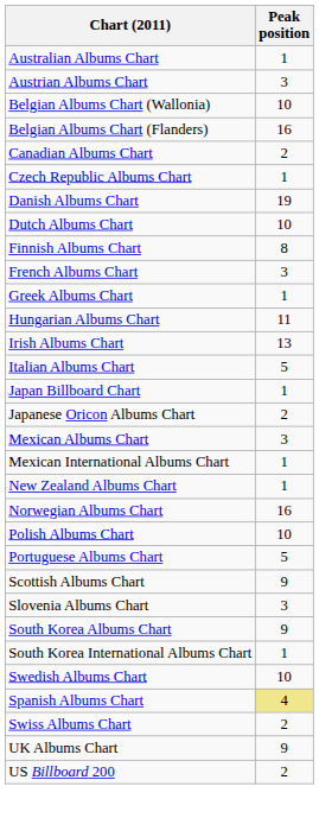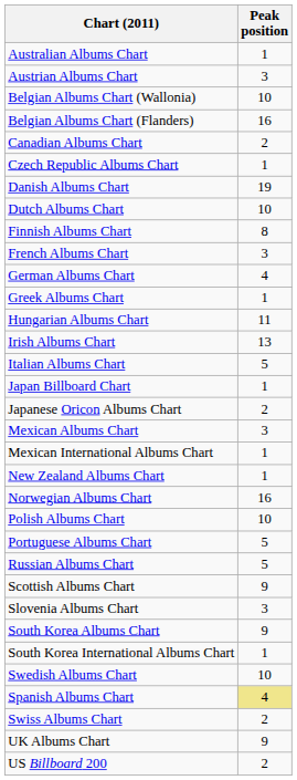 <table class="wikitable sortable plainrowheaders" style="text-align:left">
 <tr>
 <th scope="col">Chart (2011)</th>
 <th scope="col">Peak<br>position</th>
 </tr>
 <tr>
 <td scope="row"><a href='#'>Australian Albums Chart</a></td>
 <td style="text-align:center;">1</td>
 </tr>
 <tr>
 <td scope="row"><a href='#'>Austrian Albums Chart</a></td>
 <td style="text-align:center;">3</td>
 </tr>
 <tr>
 <td scope="row"><a href='#'>Belgian Albums Chart</a> (Wallonia)</td>
 <td style="text-align:center;">10</td>
 </tr>
 <tr>
 <td scope="row"><a href='#'>Belgian Albums Chart</a> (Flanders)</td>
 <td style="text-align:center;">16</td>
 </tr>
 <tr>
 <td scope="row"><a href='#'>Canadian Albums Chart</a></td>
 <td style="text-align:center;">2</td>
 </tr>
 <tr>
 <td scope="row"><a href='#'>Czech Republic Albums Chart</a></td>
 <td style="text-align:center;">1</td>
 </tr>
 <tr>
 <td scope="row"><a href='#'>Danish Albums Chart</a></td>
 <td style="text-align:center;">19</td>
 </tr>
 <tr>
 <td scope="row"><a href='#'>Dutch Albums Chart</a></td>
 <td style="text-align:center;">10</td>
 </tr>
 <tr>
 <td scope="row"><a href='#'>Finnish Albums Chart</a></td>
 <td style="text-align:center;">8</td>
 </tr>
 <tr>
 <td scope="row"><a href='#'>French Albums Chart</a></td>
 <td style="text-align:center;">3</td>
+</tr>
+<tr>
+<td scope="row"><a href='#'>German Albums Chart</a></td>
+<td style="text-align:center;">4</td>
 </tr>
 <tr>
 <td scope="row"><a href='#'>Greek Albums Chart</a></td>
 <td style="text-align:center;">1</td>
 </tr>
 <tr>
 <td scope="row"><a href='#'>Hungarian Albums Chart</a></td>
 <td style="text-align:center;">11</td>
 </tr>
 <tr>
 <td scope="row"><a href='#'>Irish Albums Chart</a></td>
 <td style="text-align:center;">13</td>
 </tr>
 <tr>
 <td scope="row"><a href='#'>Italian Albums Chart</a></td>
 <td style="text-align:center;">5</td>
 </tr>
 <tr>
 <td scope="row"><a href='#'>Japan Billboard Chart</a></td>
 <td style="text-align:center;">1</td>
 </tr>
 <tr>
 <td scope="row">Japanese <a href='#'>Oricon</a> Albums Chart</td>
 <td style="text-align:center;">2</td>
 </tr>
 <tr>
 <td scope="row"><a href='#'>Mexican Albums Chart</a></td>
 <td style="text-align:center;">3</td>
 </tr>
 <tr>
 <td scope="row">Mexican International Albums Chart</td>
 <td style="text-align:center;">1</td>
 </tr>
 <tr>
 <td scope="row"><a href='#'>New Zealand Albums Chart</a></td>
 <td style="text-align:center;">1</td>
 </tr>
 <tr>
 <td scope="row"><a href='#'>Norwegian Albums Chart</a></td>
 <td style="text-align:center;">16</td>
 </tr>
 <tr>
 <td scope="row"><a href='#'>Polish Albums Chart</a></td>
 <td style="text-align:center;">10</td>
 </tr>
 <tr>
 <td scope="row"><a href='#'>Portuguese Albums Chart</a></td>
 <td style="text-align:center;">5</td>
 </tr>
 <tr>
+<td scope="row"><a href='#'>Russian Albums Chart</a></td>
+<td style="text-align:center;">5</td>
+</tr>
+<tr>
 <td align="left">Scottish Albums Chart</td>
 <td style="text-align:center;">9</td>
 </tr>
 <tr>
 <td scope="row">Slovenia Albums Chart</td>
 <td style="text-align:center;">3</td>
 </tr>
 <tr>
 <td scope="row"><a href='#'>South Korea Albums Chart</a></td>
 <td style="text-align:center;">9</td>
 </tr>
 <tr>
 <td scope="row">South Korea International Albums Chart</td>
 <td style="text-align:center;">1</td>
 </tr>
 <tr>
 <td scope="row"><a href='#'>Swedish Albums Chart</a></td>
 <td style="text-align:center;">10</td>
 </tr>
 <tr>
 <td scope="row"><a href='#'>Spanish Albums Chart</a></td>
 <td style="background: khaki; text-align:center;">4</td>
 </tr>
 <tr>
 <td scope="row"><a href='#'>Swiss Albums Chart</a></td>
 <td style="text-align:center;">2</td>
 </tr>
 <tr>
 <td scope="row">UK Albums Chart</td>
 <td style="text-align:center;">9</td>
 </tr>
 <tr>
 <td scope="row">US <a href='#'><em>Billboard</em> 200</a></td>
 <td style="text-align:center;">2</td>
 </tr>
 </table>
